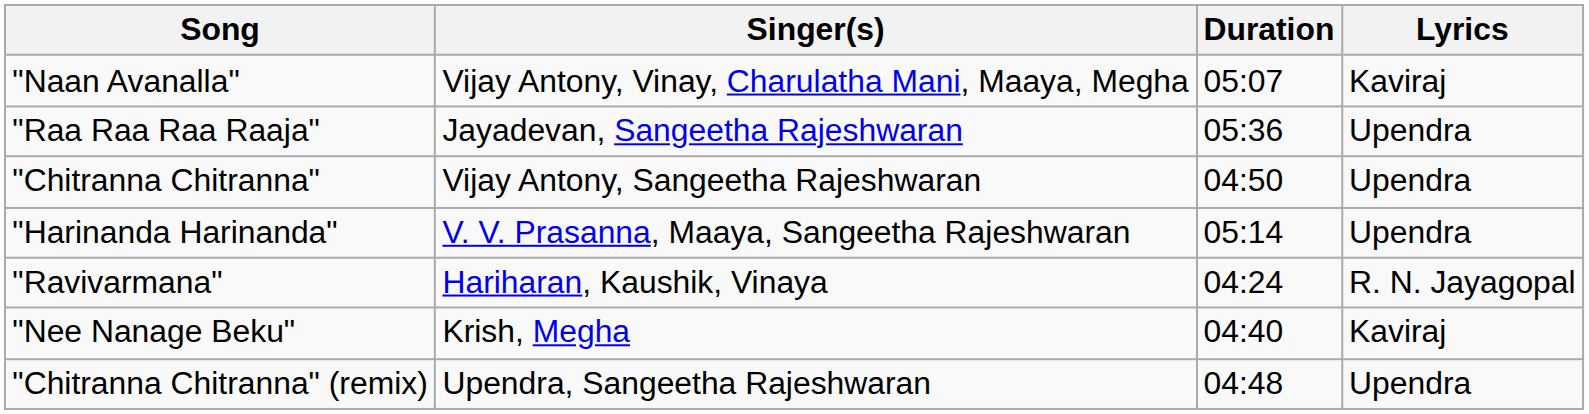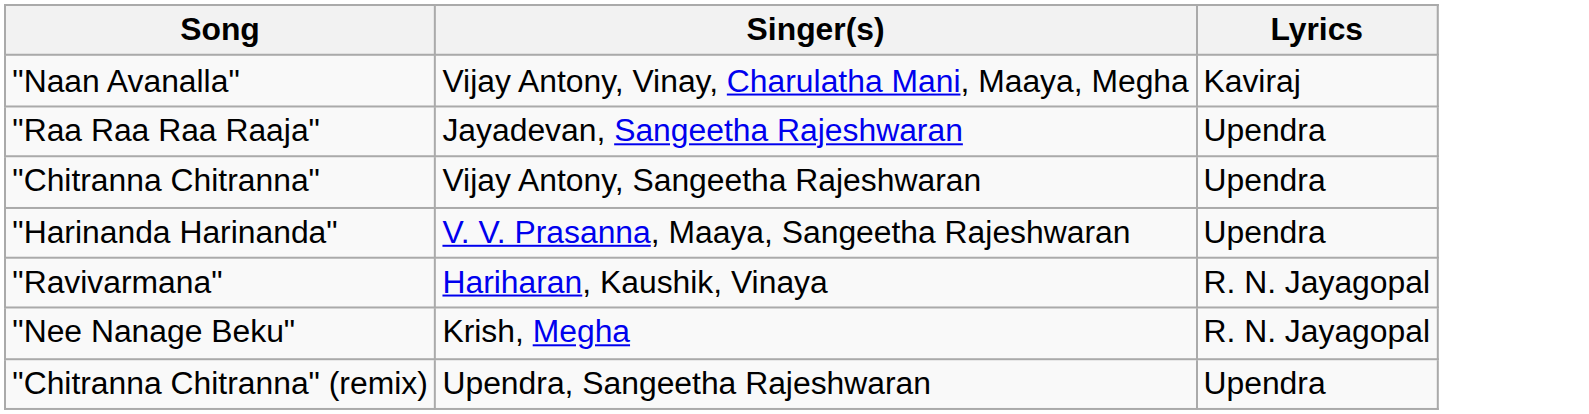 <table class="wikitable">
 <tr style="background:#ccc; text-align:center;">
 <th>Song</th>
 <th>Singer(s)</th>
-<th>Duration</th>
 <th>Lyrics</th>
 </tr>
 <tr>
 <td>"Naan Avanalla"</td>
 <td>Vijay Antony, Vinay, <a href='#'>Charulatha Mani</a>, Maaya, Megha</td>
-<td>05:07</td>
 <td>Kaviraj</td>
 </tr>
 <tr>
 <td>"Raa Raa Raa Raaja"</td>
 <td>Jayadevan, <a href='#'>Sangeetha Rajeshwaran</a></td>
-<td>05:36</td>
 <td>Upendra</td>
 </tr>
 <tr>
 <td>"Chitranna Chitranna"</td>
 <td>Vijay Antony, Sangeetha Rajeshwaran</td>
-<td>04:50</td>
 <td>Upendra</td>
 </tr>
 <tr>
 <td>"Harinanda Harinanda"</td>
 <td><a href='#'>V. V. Prasanna</a>, Maaya, Sangeetha Rajeshwaran</td>
-<td>05:14</td>
 <td>Upendra</td>
 </tr>
 <tr>
 <td>"Ravivarmana"</td>
 <td><a href='#'>Hariharan</a>, Kaushik, Vinaya</td>
-<td>04:24</td>
 <td>R. N. Jayagopal</td>
 </tr>
 <tr>
 <td>"Nee Nanage Beku"</td>
 <td>Krish, <a href='#'>Megha</a></td>
-<td>04:40</td>
-<td>Kaviraj</td>
+<td>R. N. Jayagopal</td>
 </tr>
 <tr>
 <td>"Chitranna Chitranna" (remix)</td>
 <td>Upendra, Sangeetha Rajeshwaran</td>
-<td>04:48</td>
 <td>Upendra</td>
 </tr>
 </table>
